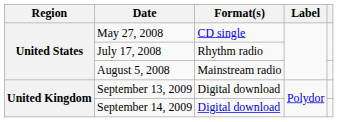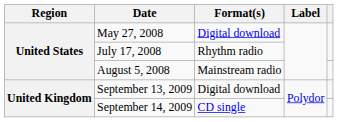 <table class="wikitable plainrowheaders">
 <tr>
 <th scope="col">Region</th>
 <th scope="col">Date</th>
 <th scope="col">Format(s)</th>
 <th scope="col">Label</th>
 <th scope="col"></th>
 </tr>
 <tr>
 <th scope="row" rowspan="3">United States</th>
 <td>May 27, 2008</td>
-<td><a href='#'>CD single</a></td>
+<td><a href='#'>Digital download</a></td>
 <td rowspan="3"></td>
 <td rowspan="2"></td>
 </tr>
 <tr>
 <td>July 17, 2008</td>
 <td>Rhythm radio</td>
 </tr>
 <tr>
 <td>August 5, 2008</td>
 <td>Mainstream radio</td>
 <td></td>
 </tr>
 <tr>
 <th scope="row" rowspan="2">United Kingdom</th>
 <td>September 13, 2009</td>
 <td>Digital download</td>
 <td rowspan="2"><a href='#'>Polydor</a></td>
 <td></td>
 </tr>
 <tr>
 <td>September 14, 2009</td>
-<td><a href='#'>Digital download</a></td>
+<td><a href='#'>CD single</a></td>
 <td></td>
 </tr>
 </table>
